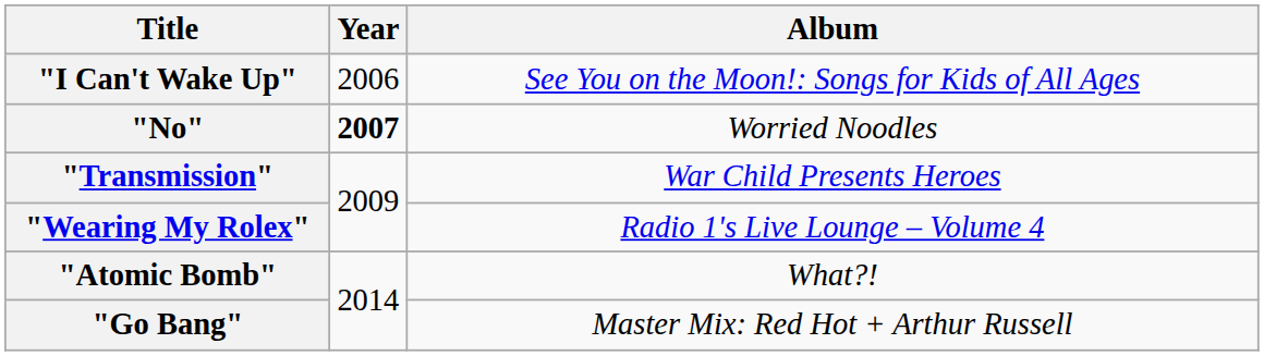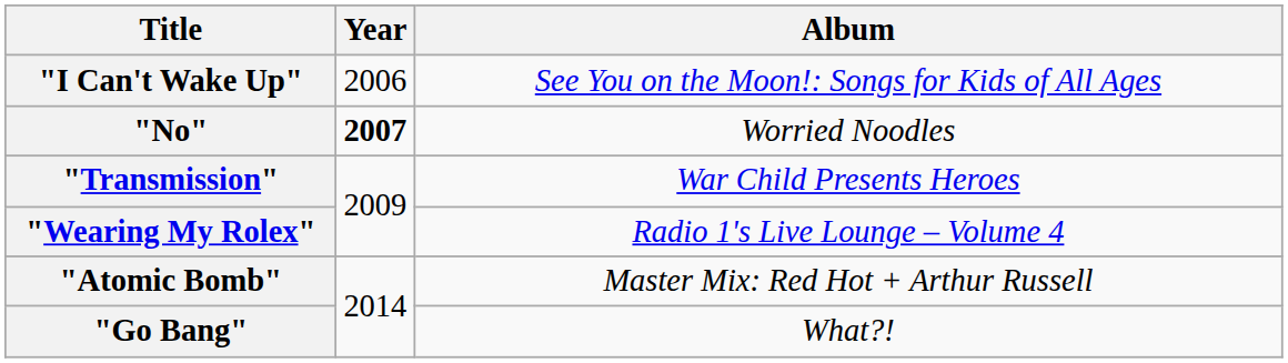 <table class="wikitable plainrowheaders" style="text-align:center;">
 <tr>
 <th scope="col" style="width:10em;">Title</th>
 <th scope="col">Year</th>
 <th scope="col" style="width:27em;">Album</th>
 </tr>
 <tr>
 <th scope="row">"I Can't Wake Up"</th>
 <td>2006</td>
 <td><em><a href='#'>See You on the Moon!: Songs for Kids of All Ages</a></em></td>
 </tr>
 <tr>
 <th scope="row">"No"</th>
 <td><strong>2007</strong></td>
 <td><em>Worried Noodles</em></td>
 </tr>
 <tr>
 <th scope="row">"<a href='#'>Transmission</a>"</th>
 <td rowspan="2">2009</td>
 <td><em><a href='#'>War Child Presents Heroes</a></em></td>
 </tr>
 <tr>
 <th scope="row">"<a href='#'>Wearing My Rolex</a>"</th>
 <td><em><a href='#'>Radio 1's Live Lounge – Volume 4</a></em></td>
 </tr>
 <tr>
 <th scope="row">"Atomic Bomb"</th>
 <td rowspan="2">2014</td>
-<td><em>What?!</em></td>
+<td><em>Master Mix: Red Hot + Arthur Russell</em></td>
 </tr>
 <tr>
 <th scope="row">"Go Bang"</th>
-<td><em>Master Mix: Red Hot + Arthur Russell</em></td>
+<td><em>What?!</em></td>
 </tr>
 </table>
